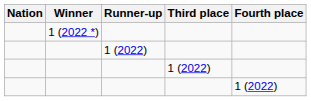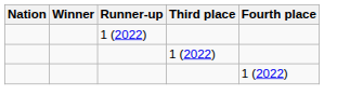 <table class="wikitable sortable" align="bottom">
 <tr>
 <th>Nation</th>
 <th>Winner</th>
 <th>Runner-up</th>
 <th>Third place</th>
 <th>Fourth place</th>
-</tr>
-<tr>
-<td></td>
-<td>1 (<a href='#'>2022 *</a>)</td>
-<td></td>
-<td></td>
-<td></td>
 </tr>
 <tr>
 <td></td>
 <td></td>
 <td>1 (<a href='#'>2022</a>)</td>
 <td></td>
 <td></td>
 </tr>
 <tr>
 <td></td>
 <td></td>
 <td></td>
 <td>1 (<a href='#'>2022</a>)</td>
 <td></td>
 </tr>
 <tr>
 <td></td>
 <td></td>
 <td></td>
 <td></td>
 <td>1 (<a href='#'>2022</a>)</td>
 </tr>
 </table>
